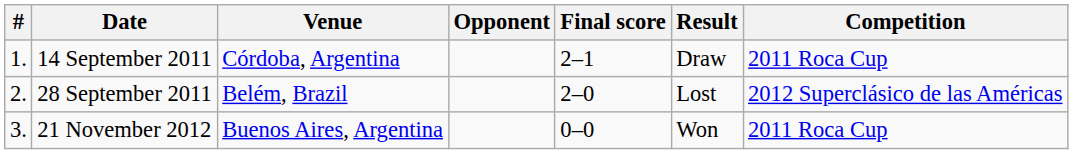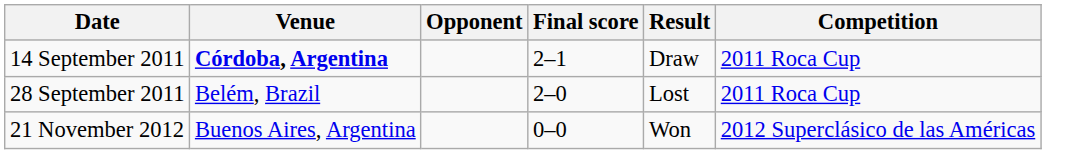 <table class="wikitable collapsible collapsed">
 <tr>
-<th>#</th>
 <th>Date</th>
 <th>Venue</th>
 <th>Opponent</th>
 <th>Final score</th>
 <th>Result</th>
 <th>Competition</th>
 </tr>
 <tr>
-<td>1.</td>
 <td>14 September 2011</td>
-<td><a href='#'>Córdoba</a>, <a href='#'>Argentina</a></td>
+<td><strong><a href='#'>Córdoba</a>, <a href='#'>Argentina</a></strong></td>
 <td></td>
 <td>2–1</td>
 <td>Draw</td>
 <td><a href='#'>2011 Roca Cup</a></td>
 </tr>
 <tr>
-<td>2.</td>
 <td>28 September 2011</td>
 <td><a href='#'>Belém</a>, <a href='#'>Brazil</a></td>
 <td></td>
 <td>2–0</td>
 <td>Lost</td>
-<td><a href='#'>2012 Superclásico de las Américas</a></td>
+<td><a href='#'>2011 Roca Cup</a></td>
 </tr>
 <tr>
-<td>3.</td>
 <td>21 November 2012</td>
 <td><a href='#'>Buenos Aires</a>, <a href='#'>Argentina</a></td>
 <td></td>
 <td>0–0</td>
 <td>Won</td>
-<td><a href='#'>2011 Roca Cup</a></td>
+<td><a href='#'>2012 Superclásico de las Américas</a></td>
 </tr>
 </table>
